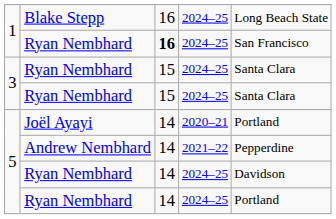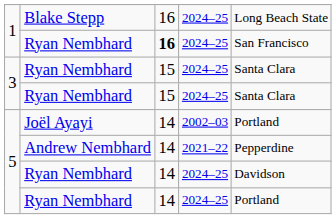 <table class="wikitable">
 <tr>
 </tr>
 <tr>
 <td rowspan=2>1</td>
 <td><a href='#'>Blake Stepp</a></td>
 <td>16</td>
 <td style="font-size:80%;"><a href='#'>2024–25</a></td>
 <td style="font-size:80%;">Long Beach State</td>
 </tr>
 <tr>
 <td><a href='#'>Ryan Nembhard</a></td>
 <td><strong>16</strong></td>
 <td style="font-size:80%;"><a href='#'>2024–25</a></td>
 <td style="font-size:80%;">San Francisco</td>
 </tr>
 <tr>
 <td rowspan=2>3</td>
 <td><a href='#'>Ryan Nembhard</a></td>
 <td>15</td>
 <td style="font-size:80%;"><a href='#'>2024–25</a></td>
 <td style="font-size:80%;">Santa Clara</td>
 </tr>
 <tr>
 <td><a href='#'>Ryan Nembhard</a></td>
 <td>15</td>
 <td style="font-size:80%;"><a href='#'>2024–25</a></td>
 <td style="font-size:80%;">Santa Clara</td>
 </tr>
 <tr>
 <td rowspan=4>5</td>
 <td><a href='#'>Joël Ayayi</a></td>
 <td>14</td>
-<td style="font-size:80%;"><a href='#'>2020–21</a></td>
+<td style="font-size:80%;"><a href='#'>2002–03</a></td>
 <td style="font-size:80%;">Portland</td>
 </tr>
 <tr>
 <td><a href='#'>Andrew Nembhard</a></td>
 <td>14</td>
 <td style="font-size:80%;"><a href='#'>2021–22</a></td>
 <td style="font-size:80%;">Pepperdine</td>
 </tr>
 <tr>
 <td><a href='#'>Ryan Nembhard</a></td>
 <td>14</td>
 <td style="font-size:80%;"><a href='#'>2024–25</a></td>
 <td style="font-size:80%;">Davidson</td>
 </tr>
 <tr>
 <td><a href='#'>Ryan Nembhard</a></td>
 <td>14</td>
 <td style="font-size:80%;"><a href='#'>2024–25</a></td>
 <td style="font-size:80%;">Portland</td>
 </tr>
 </table>
